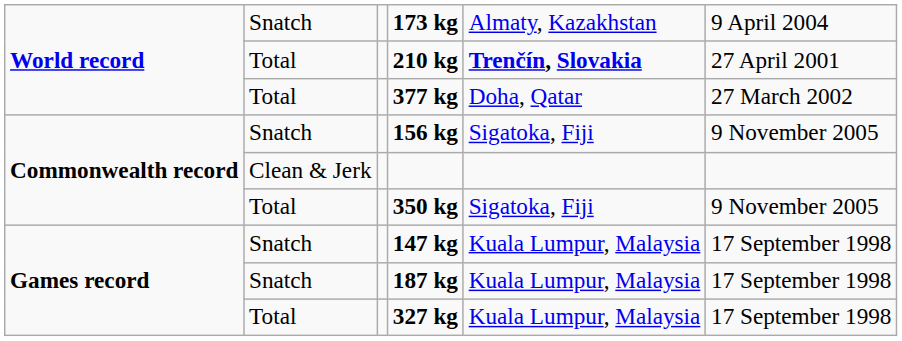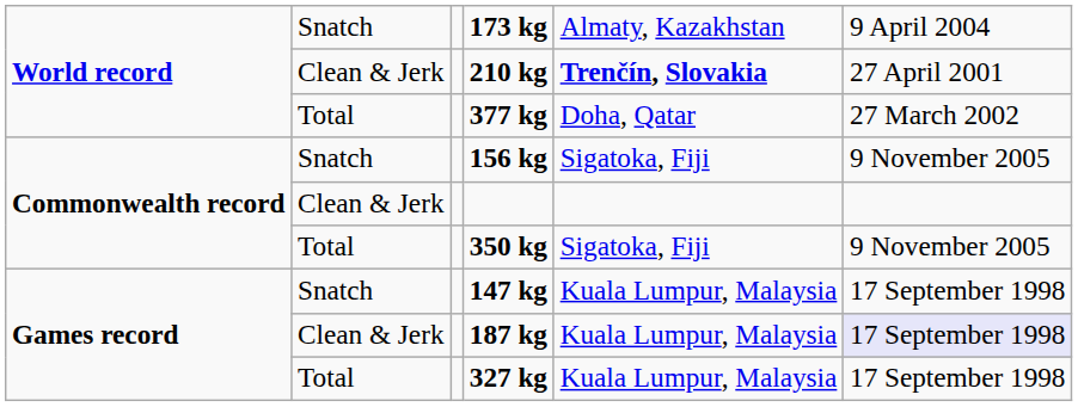 <table class="wikitable">
 <tr>
 <td rowspan=3><strong><a href='#'>World record</a></strong></td>
 <td>Snatch</td>
 <td></td>
 <td><strong>173 kg</strong></td>
 <td><a href='#'>Almaty</a>, <a href='#'>Kazakhstan</a></td>
 <td>9 April 2004</td>
 </tr>
 <tr>
-<td>Total</td>
+<td>Clean & Jerk</td>
 <td></td>
 <td><strong>210 kg</strong></td>
 <td><strong><a href='#'>Trenčín</a>, <a href='#'>Slovakia</a></strong></td>
 <td>27 April 2001</td>
 </tr>
 <tr>
 <td>Total</td>
 <td></td>
 <td><strong>377 kg</strong></td>
 <td><a href='#'>Doha</a>, <a href='#'>Qatar</a></td>
 <td>27 March 2002</td>
 </tr>
 <tr>
 <td rowspan=3><strong>Commonwealth record</strong></td>
 <td>Snatch</td>
 <td></td>
 <td><strong>156 kg</strong></td>
 <td><a href='#'>Sigatoka</a>, <a href='#'>Fiji</a></td>
 <td>9 November 2005</td>
 </tr>
 <tr>
 <td>Clean & Jerk</td>
 <td></td>
 <td></td>
 <td></td>
 <td></td>
 </tr>
 <tr>
 <td>Total</td>
 <td></td>
 <td><strong>350 kg</strong></td>
 <td><a href='#'>Sigatoka</a>, <a href='#'>Fiji</a></td>
 <td>9 November 2005</td>
 </tr>
 <tr>
 <td rowspan=3><strong>Games record</strong></td>
 <td>Snatch</td>
 <td></td>
 <td><strong>147 kg</strong></td>
 <td><a href='#'>Kuala Lumpur</a>, <a href='#'>Malaysia</a></td>
 <td>17 September 1998</td>
 </tr>
 <tr>
-<td>Snatch</td>
+<td>Clean & Jerk</td>
 <td></td>
 <td><strong>187 kg</strong></td>
 <td><a href='#'>Kuala Lumpur</a>, <a href='#'>Malaysia</a></td>
-<td>17 September 1998</td>
+<td style="background: lavender;">17 September 1998</td>
 </tr>
 <tr>
 <td>Total</td>
 <td></td>
 <td><strong>327 kg</strong></td>
 <td><a href='#'>Kuala Lumpur</a>, <a href='#'>Malaysia</a></td>
 <td>17 September 1998</td>
 </tr>
 </table>
